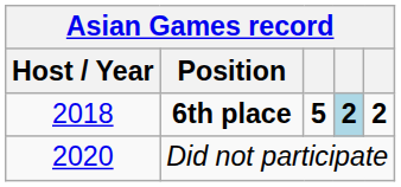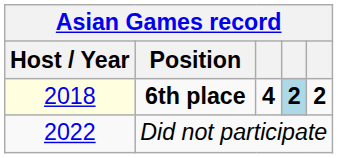 <table class="wikitable" style="text-align: center;">
 <tr>
 <th colspan=9><a href='#'>Asian Games record</a></th>
 </tr>
 <tr>
 <th>Host / Year</th>
 <th>Position</th>
 <th></th>
 <th></th>
 <th></th>
 </tr>
 <tr>
-<td> <a href='#'>2018</a></td>
+<td style="background: lightyellow;"> <a href='#'>2018</a></td>
 <td><strong>6th place</strong></td>
-<td><strong>5</strong></td>
+<td><strong>4</strong></td>
 <td style="background: lightblue;"><strong>2</strong></td>
 <td><strong>2</strong></td>
 </tr>
 <tr>
-<td> <a href='#'>2020</a></td>
+<td> <a href='#'>2022</a></td>
 <td colspan=9><em>Did not participate</em></td>
 </tr>
 </table>
